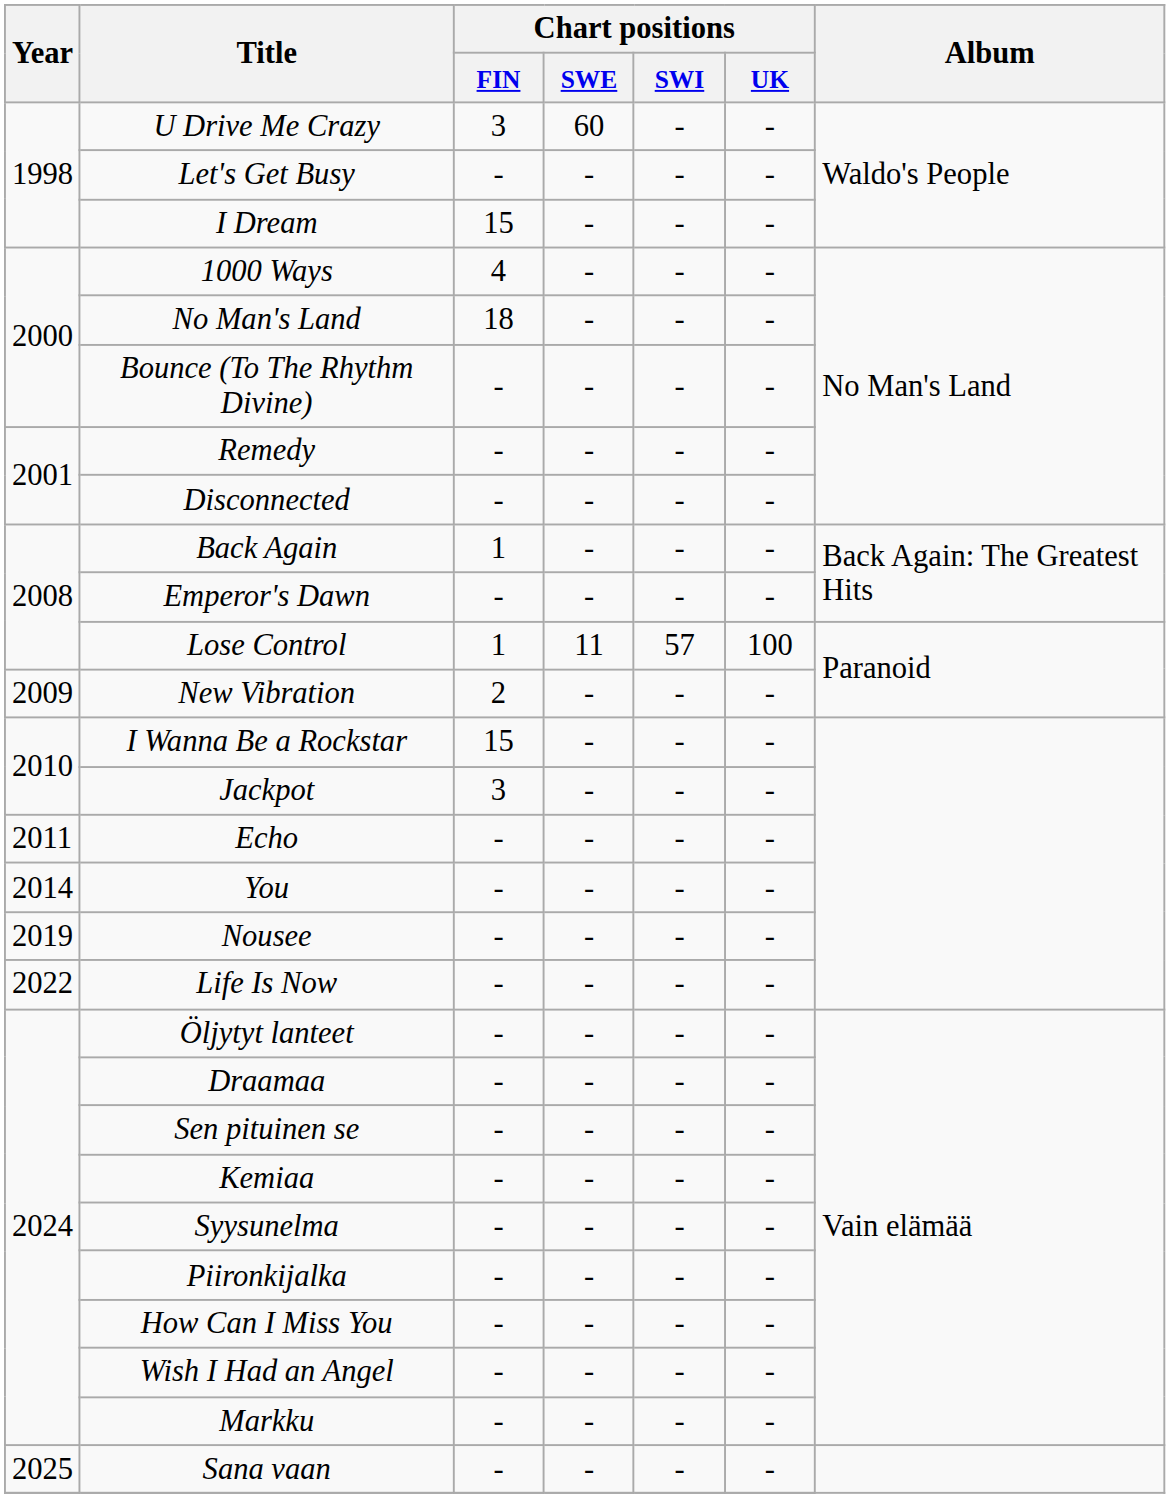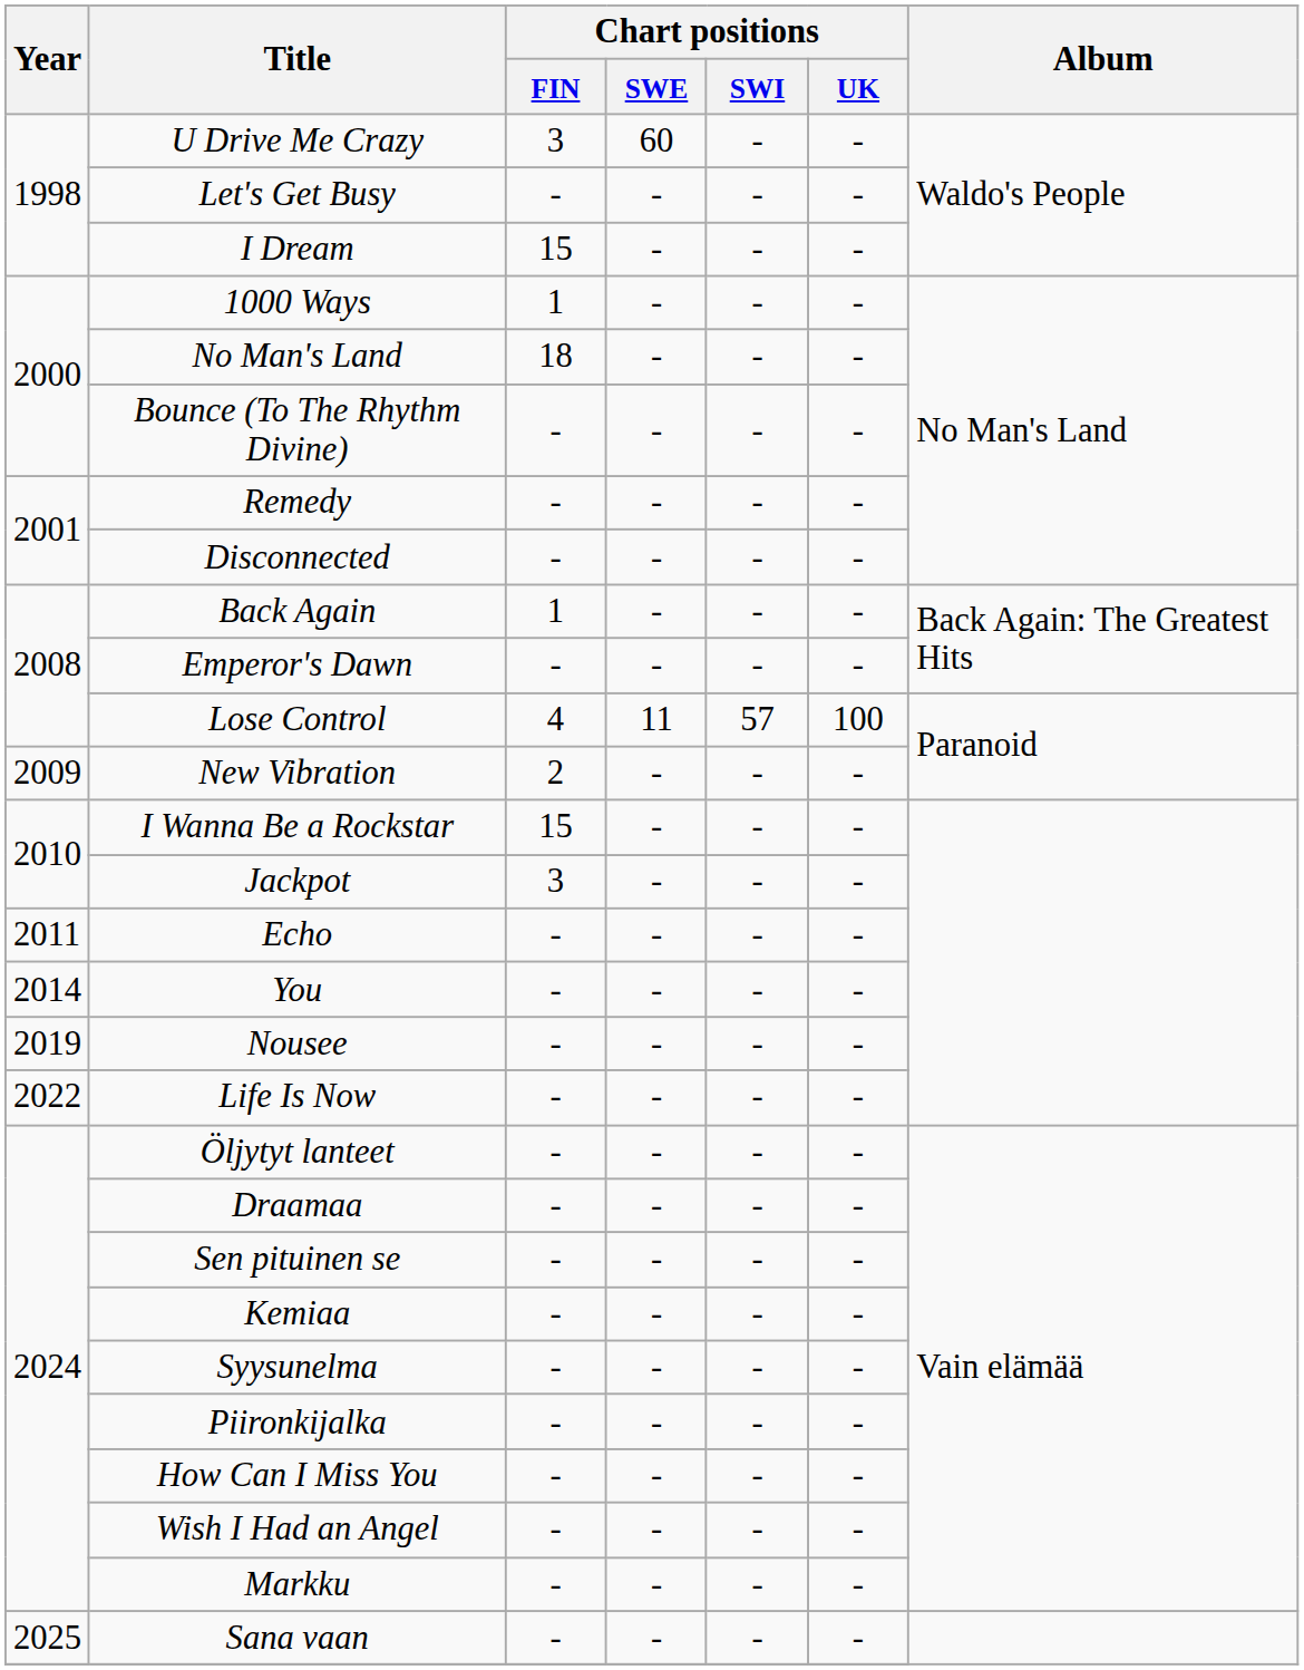 <table class="wikitable">
 <tr>
 <th rowspan="2">Year</th>
 <th rowspan="2">Title</th>
 <th colspan="4">Chart positions</th>
 <th rowspan="2">Album</th>
 </tr>
 <tr>
 <th width="40"><small><a href='#'>FIN</a></small></th>
 <th width="40"><small><a href='#'>SWE</a></small></th>
 <th width="40"><small><a href='#'>SWI</a></small></th>
 <th width="40"><small><a href='#'>UK</a></small> </th>
 </tr>
 <tr>
 <td rowspan="3">1998</td>
 <td align="center"><em>U Drive Me Crazy</em></td>
 <td align="center">3</td>
 <td align="center">60</td>
 <td align="center">-</td>
 <td align="center">-</td>
 <td rowspan="3">Waldo's People</td>
 </tr>
 <tr>
 <td align="center"><em>Let's Get Busy</em></td>
 <td align="center">-</td>
 <td align="center">-</td>
 <td align="center">-</td>
 <td align="center">-</td>
 </tr>
 <tr>
 <td align="center"><em>I Dream</em></td>
 <td align="center">15</td>
 <td align="center">-</td>
 <td align="center">-</td>
 <td align="center">-</td>
 </tr>
 <tr>
 <td rowspan="3">2000</td>
 <td align="center"><em>1000 Ways</em></td>
-<td align="center">4</td>
+<td align="center">1</td>
 <td align="center">-</td>
 <td align="center">-</td>
 <td align="center">-</td>
 <td rowspan="5">No Man's Land</td>
 </tr>
 <tr>
 <td align="center"><em>No Man's Land</em></td>
 <td align="center">18</td>
 <td align="center">-</td>
 <td align="center">-</td>
 <td align="center">-</td>
 </tr>
 <tr>
 <td align="center"><em>Bounce (To The Rhythm Divine)</em></td>
 <td align="center">-</td>
 <td align="center">-</td>
 <td align="center">-</td>
 <td align="center">-</td>
 </tr>
 <tr>
 <td rowspan="2">2001</td>
 <td align="center"><em>Remedy</em></td>
 <td align="center">-</td>
 <td align="center">-</td>
 <td align="center">-</td>
 <td align="center">-</td>
 </tr>
 <tr>
 <td align="center"><em>Disconnected</em></td>
 <td align="center">-</td>
 <td align="center">-</td>
 <td align="center">-</td>
 <td align="center">-</td>
 </tr>
 <tr>
 <td rowspan="3">2008</td>
 <td align="center"><em>Back Again</em></td>
 <td align="center">1</td>
 <td align="center">-</td>
 <td align="center">-</td>
 <td align="center">-</td>
 <td rowspan="2">Back Again: The Greatest Hits</td>
 </tr>
 <tr>
 <td align="center"><em>Emperor's Dawn</em></td>
 <td align="center">-</td>
 <td align="center">-</td>
 <td align="center">-</td>
 <td align="center">-</td>
 </tr>
 <tr>
 <td align="center"><em>Lose Control</em></td>
-<td align="center">1</td>
+<td align="center">4</td>
 <td align="center">11</td>
 <td align="center">57</td>
 <td align="center">100</td>
 <td rowspan="2">Paranoid</td>
 </tr>
 <tr>
 <td rowspan="1">2009</td>
 <td align="center"><em>New Vibration</em></td>
 <td align="center">2</td>
 <td align="center">-</td>
 <td align="center">-</td>
 <td align="center">-</td>
 </tr>
 <tr>
 <td rowspan="2">2010</td>
 <td align="center"><em>I Wanna Be a Rockstar</em></td>
 <td align="center">15</td>
 <td align="center">-</td>
 <td align="center">-</td>
 <td align="center">-</td>
 <td rowspan="6"></td>
 </tr>
 <tr>
 <td align="center"><em>Jackpot</em></td>
 <td align="center">3</td>
 <td align="center">-</td>
 <td align="center">-</td>
 <td align="center">-</td>
 </tr>
 <tr>
 <td rowspan="1">2011</td>
 <td align="center"><em>Echo</em></td>
 <td align="center">-</td>
 <td align="center">-</td>
 <td align="center">-</td>
 <td align="center">-</td>
 </tr>
 <tr>
 <td rowspan="1">2014</td>
 <td align="center"><em>You</em></td>
 <td align="center">-</td>
 <td align="center">-</td>
 <td align="center">-</td>
 <td align="center">-</td>
 </tr>
 <tr>
 <td rowspan="1">2019</td>
 <td align="center"><em>Nousee</em></td>
 <td align="center">-</td>
 <td align="center">-</td>
 <td align="center">-</td>
 <td align="center">-</td>
 </tr>
 <tr>
 <td rowspan="1">2022</td>
 <td align="center"><em>Life Is Now</em></td>
 <td align="center">-</td>
 <td align="center">-</td>
 <td align="center">-</td>
 <td align="center">-</td>
 </tr>
 <tr>
 <td rowspan="9">2024</td>
 <td align="center"><em>Öljytyt lanteet</em></td>
 <td align="center">-</td>
 <td align="center">-</td>
 <td align="center">-</td>
 <td align="center">-</td>
 <td rowspan="9">Vain elämää</td>
 </tr>
 <tr>
 <td align="center"><em>Draamaa</em></td>
 <td align="center">-</td>
 <td align="center">-</td>
 <td align="center">-</td>
 <td align="center">-</td>
 </tr>
 <tr>
 <td align="center"><em>Sen pituinen se</em></td>
 <td align="center">-</td>
 <td align="center">-</td>
 <td align="center">-</td>
 <td align="center">-</td>
 </tr>
 <tr>
 <td align="center"><em>Kemiaa</em></td>
 <td align="center">-</td>
 <td align="center">-</td>
 <td align="center">-</td>
 <td align="center">-</td>
 </tr>
 <tr>
 <td align="center"><em>Syysunelma</em></td>
 <td align="center">-</td>
 <td align="center">-</td>
 <td align="center">-</td>
 <td align="center">-</td>
 </tr>
 <tr>
 <td align="center"><em>Piironkijalka</em></td>
 <td align="center">-</td>
 <td align="center">-</td>
 <td align="center">-</td>
 <td align="center">-</td>
 </tr>
 <tr>
 <td align="center"><em>How Can I Miss You</em></td>
 <td align="center">-</td>
 <td align="center">-</td>
 <td align="center">-</td>
 <td align="center">-</td>
 </tr>
 <tr>
 <td align="center"><em>Wish I Had an Angel</em></td>
 <td align="center">-</td>
 <td align="center">-</td>
 <td align="center">-</td>
 <td align="center">-</td>
 </tr>
 <tr>
 <td align="center"><em>Markku</em></td>
 <td align="center">-</td>
 <td align="center">-</td>
 <td align="center">-</td>
 <td align="center">-</td>
 </tr>
 <tr>
 <td rowspan="1">2025</td>
 <td align="center"><em>Sana vaan</em></td>
 <td align="center">-</td>
 <td align="center">-</td>
 <td align="center">-</td>
 <td align="center">-</td>
 </tr>
 <tr>
 </tr>
 </table>
